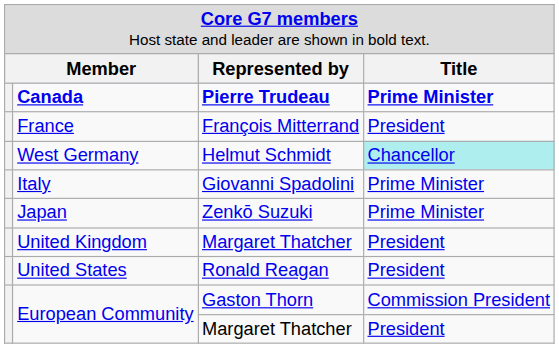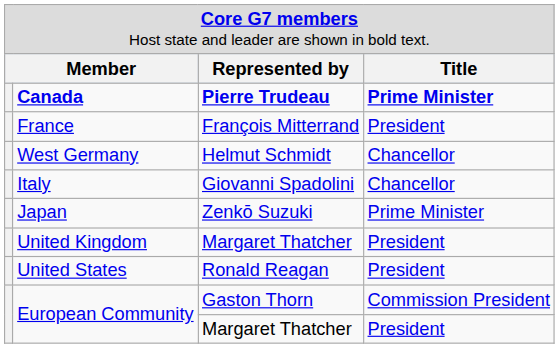 <table class="wikitable">
 <tr>
 <td colspan="4" style="text-align: center; background:Gainsboro"><strong><a href='#'>Core G7 members</a></strong><br><small>Host state and leader are shown in bold text.</small></td>
 </tr>
 <tr style="background:LightSteelBlue; text-align:center;">
 <th colspan=2>Member</th>
 <th>Represented by</th>
 <th>Title</th>
 </tr>
 <tr>
 <th></th>
 <td><strong><a href='#'>Canada</a></strong></td>
 <td><strong><a href='#'>Pierre Trudeau</a></strong></td>
 <td><strong><a href='#'>Prime Minister</a></strong></td>
 </tr>
 <tr>
 <th></th>
 <td><a href='#'>France</a></td>
 <td><a href='#'>François Mitterrand</a></td>
 <td><a href='#'>President</a></td>
 </tr>
 <tr>
 <th></th>
 <td><a href='#'>West Germany</a></td>
 <td><a href='#'>Helmut Schmidt</a></td>
-<td style="background: paleturquoise;"><a href='#'>Chancellor</a></td>
+<td><a href='#'>Chancellor</a></td>
 </tr>
 <tr>
 <th></th>
 <td><a href='#'>Italy</a></td>
 <td><a href='#'>Giovanni Spadolini</a></td>
-<td><a href='#'>Prime Minister</a></td>
+<td><a href='#'>Chancellor</a></td>
 </tr>
 <tr>
 <th></th>
 <td><a href='#'>Japan</a></td>
 <td><a href='#'>Zenkō Suzuki</a></td>
 <td><a href='#'>Prime Minister</a></td>
 </tr>
 <tr>
 <th></th>
 <td><a href='#'>United Kingdom</a></td>
 <td><a href='#'>Margaret Thatcher</a></td>
 <td><a href='#'>President</a></td>
 </tr>
 <tr>
 <th></th>
 <td><a href='#'>United States</a></td>
 <td><a href='#'>Ronald Reagan</a></td>
 <td><a href='#'>President</a></td>
 </tr>
 <tr>
 <th rowspan="2"></th>
 <td rowspan="2"><a href='#'>European Community</a></td>
 <td><a href='#'>Gaston Thorn</a></td>
 <td><a href='#'>Commission President</a></td>
 </tr>
 <tr>
 <td>Margaret Thatcher</td>
 <td><a href='#'>President</a></td>
 </tr>
 </table>
